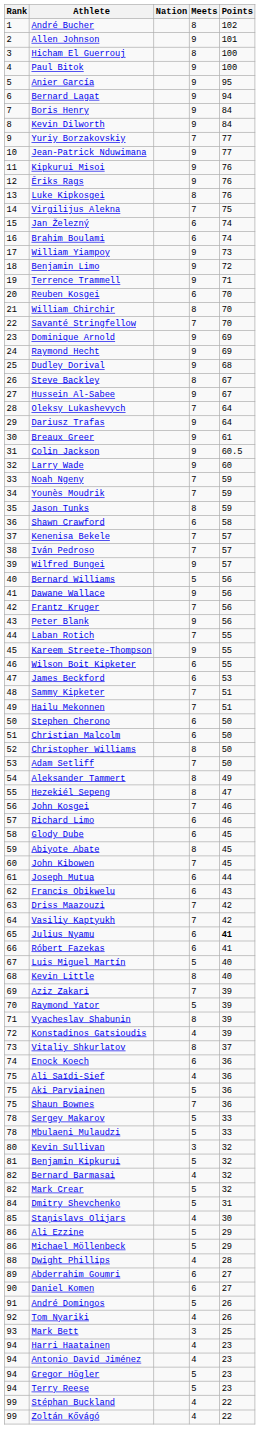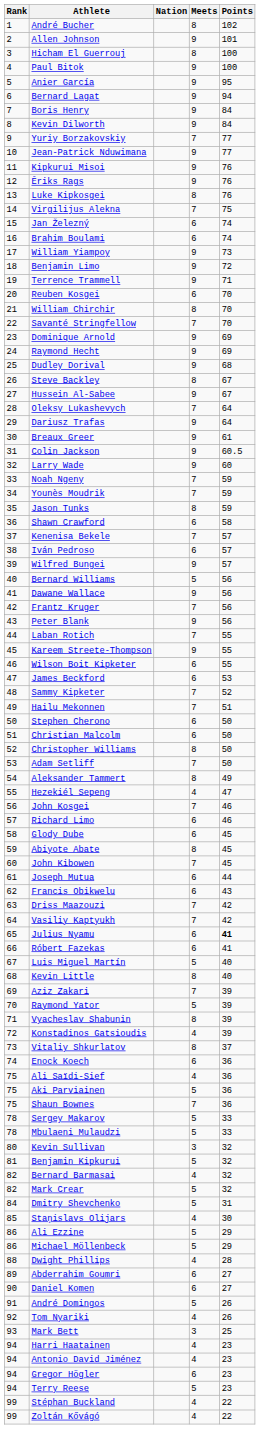 <table class=wikitable>
 <tr>
 <th>Rank</th>
 <th>Athlete</th>
 <th>Nation</th>
 <th>Meets</th>
 <th>Points</th>
 </tr>
 <tr>
 <td>1</td>
 <td><a href='#'>André Bucher</a></td>
 <td></td>
 <td>8</td>
 <td>102</td>
 </tr>
 <tr>
 <td>2</td>
 <td><a href='#'>Allen Johnson</a></td>
 <td></td>
 <td>9</td>
 <td>101</td>
 </tr>
 <tr>
 <td>3</td>
 <td><a href='#'>Hicham El Guerrouj</a></td>
 <td></td>
 <td>8</td>
 <td>100</td>
 </tr>
 <tr>
 <td>4</td>
 <td><a href='#'>Paul Bitok</a></td>
 <td></td>
 <td>9</td>
 <td>100</td>
 </tr>
 <tr>
 <td>5</td>
 <td><a href='#'>Anier García</a></td>
 <td></td>
 <td>9</td>
 <td>95</td>
 </tr>
 <tr>
 <td>6</td>
 <td><a href='#'>Bernard Lagat</a></td>
 <td></td>
 <td>9</td>
 <td>94</td>
 </tr>
 <tr>
 <td>7</td>
 <td><a href='#'>Boris Henry</a></td>
 <td></td>
 <td>9</td>
 <td>84</td>
 </tr>
 <tr>
 <td>8</td>
 <td><a href='#'>Kevin Dilworth</a></td>
 <td></td>
 <td>9</td>
 <td>84</td>
 </tr>
 <tr>
 <td>9</td>
 <td><a href='#'>Yuriy Borzakovskiy</a></td>
 <td></td>
 <td>7</td>
 <td>77</td>
 </tr>
 <tr>
 <td>10</td>
 <td><a href='#'>Jean-Patrick Nduwimana</a></td>
 <td></td>
 <td>9</td>
 <td>77</td>
 </tr>
 <tr>
 <td>11</td>
 <td><a href='#'>Kipkurui Misoi</a></td>
 <td></td>
 <td>9</td>
 <td>76</td>
 </tr>
 <tr>
 <td>12</td>
 <td><a href='#'>Ēriks Rags</a></td>
 <td></td>
 <td>9</td>
 <td>76</td>
 </tr>
 <tr>
 <td>13</td>
 <td><a href='#'>Luke Kipkosgei</a></td>
 <td></td>
 <td>8</td>
 <td>76</td>
 </tr>
 <tr>
 <td>14</td>
 <td><a href='#'>Virgilijus Alekna</a></td>
 <td></td>
 <td>7</td>
 <td>75</td>
 </tr>
 <tr>
 <td>15</td>
 <td><a href='#'>Jan Železný</a></td>
 <td></td>
 <td>6</td>
 <td>74</td>
 </tr>
 <tr>
 <td>16</td>
 <td><a href='#'>Brahim Boulami</a></td>
 <td></td>
 <td>6</td>
 <td>74</td>
 </tr>
 <tr>
 <td>17</td>
 <td><a href='#'>William Yiampoy</a></td>
 <td></td>
 <td>9</td>
 <td>73</td>
 </tr>
 <tr>
 <td>18</td>
 <td><a href='#'>Benjamin Limo</a></td>
 <td></td>
 <td>9</td>
 <td>72</td>
 </tr>
 <tr>
 <td>19</td>
 <td><a href='#'>Terrence Trammell</a></td>
 <td></td>
 <td>9</td>
 <td>71</td>
 </tr>
 <tr>
 <td>20</td>
 <td><a href='#'>Reuben Kosgei</a></td>
 <td></td>
 <td>6</td>
 <td>70</td>
 </tr>
 <tr>
 <td>21</td>
 <td><a href='#'>William Chirchir</a></td>
 <td></td>
 <td>8</td>
 <td>70</td>
 </tr>
 <tr>
 <td>22</td>
 <td><a href='#'>Savanté Stringfellow</a></td>
 <td></td>
 <td>7</td>
 <td>70</td>
 </tr>
 <tr>
 <td>23</td>
 <td><a href='#'>Dominique Arnold</a></td>
 <td></td>
 <td>9</td>
 <td>69</td>
 </tr>
 <tr>
 <td>24</td>
 <td><a href='#'>Raymond Hecht</a></td>
 <td></td>
 <td>9</td>
 <td>69</td>
 </tr>
 <tr>
 <td>25</td>
 <td><a href='#'>Dudley Dorival</a></td>
 <td></td>
 <td>9</td>
 <td>68</td>
 </tr>
 <tr>
 <td>26</td>
 <td><a href='#'>Steve Backley</a></td>
 <td></td>
 <td>8</td>
 <td>67</td>
 </tr>
 <tr>
 <td>27</td>
 <td><a href='#'>Hussein Al-Sabee</a></td>
 <td></td>
 <td>9</td>
 <td>67</td>
 </tr>
 <tr>
 <td>28</td>
 <td><a href='#'>Oleksy Lukashevych</a></td>
 <td></td>
 <td>7</td>
 <td>64</td>
 </tr>
 <tr>
 <td>29</td>
 <td><a href='#'>Dariusz Trafas</a></td>
 <td></td>
 <td>9</td>
 <td>64</td>
 </tr>
 <tr>
 <td>30</td>
 <td><a href='#'>Breaux Greer</a></td>
 <td></td>
 <td>9</td>
 <td>61</td>
 </tr>
 <tr>
 <td>31</td>
 <td><a href='#'>Colin Jackson</a></td>
 <td></td>
 <td>9</td>
 <td>60.5</td>
 </tr>
 <tr>
 <td>32</td>
 <td><a href='#'>Larry Wade</a></td>
 <td></td>
 <td>9</td>
 <td>60</td>
 </tr>
 <tr>
 <td>33</td>
 <td><a href='#'>Noah Ngeny</a></td>
 <td></td>
 <td>7</td>
 <td>59</td>
 </tr>
 <tr>
 <td>34</td>
 <td><a href='#'>Younès Moudrik</a></td>
 <td></td>
 <td>7</td>
 <td>59</td>
 </tr>
 <tr>
 <td>35</td>
 <td><a href='#'>Jason Tunks</a></td>
 <td></td>
 <td>8</td>
 <td>59</td>
 </tr>
 <tr>
 <td>36</td>
 <td><a href='#'>Shawn Crawford</a></td>
 <td></td>
 <td>6</td>
 <td>58</td>
 </tr>
 <tr>
 <td>37</td>
 <td><a href='#'>Kenenisa Bekele</a></td>
 <td></td>
 <td>7</td>
 <td>57</td>
 </tr>
 <tr>
 <td>38</td>
 <td><a href='#'>Iván Pedroso</a></td>
 <td></td>
-<td>7</td>
+<td>6</td>
 <td>57</td>
 </tr>
 <tr>
 <td>39</td>
 <td><a href='#'>Wilfred Bungei</a></td>
 <td></td>
 <td>9</td>
 <td>57</td>
 </tr>
 <tr>
 <td>40</td>
 <td><a href='#'>Bernard Williams</a></td>
 <td></td>
 <td>5</td>
 <td>56</td>
 </tr>
 <tr>
 <td>41</td>
 <td><a href='#'>Dawane Wallace</a></td>
 <td></td>
 <td>9</td>
 <td>56</td>
 </tr>
 <tr>
 <td>42</td>
 <td><a href='#'>Frantz Kruger</a></td>
 <td></td>
 <td>7</td>
 <td>56</td>
 </tr>
 <tr>
 <td>43</td>
 <td><a href='#'>Peter Blank</a></td>
 <td></td>
 <td>9</td>
 <td>56</td>
 </tr>
 <tr>
 <td>44</td>
 <td><a href='#'>Laban Rotich</a></td>
 <td></td>
 <td>7</td>
 <td>55</td>
 </tr>
 <tr>
 <td>45</td>
 <td><a href='#'>Kareem Streete-Thompson</a></td>
 <td></td>
 <td>9</td>
 <td>55</td>
 </tr>
 <tr>
 <td>46</td>
 <td><a href='#'>Wilson Boit Kipketer</a></td>
 <td></td>
 <td>6</td>
 <td>55</td>
 </tr>
 <tr>
 <td>47</td>
 <td><a href='#'>James Beckford</a></td>
 <td></td>
 <td>6</td>
 <td>53</td>
 </tr>
 <tr>
 <td>48</td>
 <td><a href='#'>Sammy Kipketer</a></td>
 <td></td>
 <td>7</td>
-<td>51</td>
+<td>52</td>
 </tr>
 <tr>
 <td>49</td>
 <td><a href='#'>Hailu Mekonnen</a></td>
 <td></td>
 <td>7</td>
 <td>51</td>
 </tr>
 <tr>
 <td>50</td>
 <td><a href='#'>Stephen Cherono</a></td>
 <td></td>
 <td>6</td>
 <td>50</td>
 </tr>
 <tr>
 <td>51</td>
 <td><a href='#'>Christian Malcolm</a></td>
 <td></td>
 <td>6</td>
 <td>50</td>
 </tr>
 <tr>
 <td>52</td>
 <td><a href='#'>Christopher Williams</a></td>
 <td></td>
 <td>8</td>
 <td>50</td>
 </tr>
 <tr>
 <td>53</td>
 <td><a href='#'>Adam Setliff</a></td>
 <td></td>
 <td>7</td>
 <td>50</td>
 </tr>
 <tr>
 <td>54</td>
 <td><a href='#'>Aleksander Tammert</a></td>
 <td></td>
 <td>8</td>
 <td>49</td>
 </tr>
 <tr>
 <td>55</td>
 <td><a href='#'>Hezekiél Sepeng</a></td>
 <td></td>
-<td>8</td>
+<td>4</td>
 <td>47</td>
 </tr>
 <tr>
 <td>56</td>
 <td><a href='#'>John Kosgei</a></td>
 <td></td>
 <td>7</td>
 <td>46</td>
 </tr>
 <tr>
 <td>57</td>
 <td><a href='#'>Richard Limo</a></td>
 <td></td>
 <td>6</td>
 <td>46</td>
 </tr>
 <tr>
 <td>58</td>
 <td><a href='#'>Glody Dube</a></td>
 <td></td>
 <td>6</td>
 <td>45</td>
 </tr>
 <tr>
 <td>59</td>
 <td><a href='#'>Abiyote Abate</a></td>
 <td></td>
 <td>8</td>
 <td>45</td>
 </tr>
 <tr>
 <td>60</td>
 <td><a href='#'>John Kibowen</a></td>
 <td></td>
 <td>7</td>
 <td>45</td>
 </tr>
 <tr>
 <td>61</td>
 <td><a href='#'>Joseph Mutua</a></td>
 <td></td>
 <td>6</td>
 <td>44</td>
 </tr>
 <tr>
 <td>62</td>
 <td><a href='#'>Francis Obikwelu</a></td>
 <td></td>
 <td>6</td>
 <td>43</td>
 </tr>
 <tr>
 <td>63</td>
 <td><a href='#'>Driss Maazouzi</a></td>
 <td></td>
 <td>7</td>
 <td>42</td>
 </tr>
 <tr>
 <td>64</td>
 <td><a href='#'>Vasiliy Kaptyukh</a></td>
 <td></td>
 <td>7</td>
 <td>42</td>
 </tr>
 <tr>
 <td>65</td>
 <td><a href='#'>Julius Nyamu</a></td>
 <td></td>
 <td>6</td>
 <td><strong>41</strong></td>
 </tr>
 <tr>
 <td>66</td>
 <td><a href='#'>Róbert Fazekas</a></td>
 <td></td>
 <td>6</td>
 <td>41</td>
 </tr>
 <tr>
 <td>67</td>
 <td><a href='#'>Luis Miguel Martín</a></td>
 <td></td>
 <td>5</td>
 <td>40</td>
 </tr>
 <tr>
 <td>68</td>
 <td><a href='#'>Kevin Little</a></td>
 <td></td>
 <td>8</td>
 <td>40</td>
 </tr>
 <tr>
 <td>69</td>
 <td><a href='#'>Aziz Zakari</a></td>
 <td></td>
 <td>7</td>
 <td>39</td>
 </tr>
 <tr>
 <td>70</td>
 <td><a href='#'>Raymond Yator</a></td>
 <td></td>
 <td>5</td>
 <td>39</td>
 </tr>
 <tr>
 <td>71</td>
 <td><a href='#'>Vyacheslav Shabunin</a></td>
 <td></td>
 <td>8</td>
 <td>39</td>
 </tr>
 <tr>
 <td>72</td>
 <td><a href='#'>Konstadinos Gatsioudis</a></td>
 <td></td>
 <td>4</td>
 <td>39</td>
 </tr>
 <tr>
 <td>73</td>
 <td><a href='#'>Vitaliy Shkurlatov</a></td>
 <td></td>
 <td>8</td>
 <td>37</td>
 </tr>
 <tr>
 <td>74</td>
 <td><a href='#'>Enock Koech</a></td>
 <td></td>
 <td>6</td>
 <td>36</td>
 </tr>
 <tr>
 <td>75</td>
 <td><a href='#'>Ali Saïdi-Sief</a></td>
 <td></td>
 <td>4</td>
 <td>36</td>
 </tr>
 <tr>
 <td>75</td>
 <td><a href='#'>Aki Parviainen</a></td>
 <td></td>
 <td>5</td>
 <td>36</td>
 </tr>
 <tr>
 <td>75</td>
 <td><a href='#'>Shaun Bownes</a></td>
 <td></td>
 <td>7</td>
 <td>36</td>
 </tr>
 <tr>
 <td>78</td>
 <td><a href='#'>Sergey Makarov</a></td>
 <td></td>
 <td>5</td>
 <td>33</td>
 </tr>
 <tr>
 <td>78</td>
 <td><a href='#'>Mbulaeni Mulaudzi</a></td>
 <td></td>
 <td>5</td>
 <td>33</td>
 </tr>
 <tr>
 <td>80</td>
 <td><a href='#'>Kevin Sullivan</a></td>
 <td></td>
 <td>3</td>
 <td>32</td>
 </tr>
 <tr>
 <td>81</td>
 <td><a href='#'>Benjamin Kipkurui</a></td>
 <td></td>
 <td>5</td>
 <td>32</td>
 </tr>
 <tr>
 <td>82</td>
 <td><a href='#'>Bernard Barmasai</a></td>
 <td></td>
 <td>4</td>
 <td>32</td>
 </tr>
 <tr>
 <td>82</td>
 <td><a href='#'>Mark Crear</a></td>
 <td></td>
 <td>5</td>
 <td>32</td>
 </tr>
 <tr>
 <td>84</td>
 <td><a href='#'>Dmitry Shevchenko</a></td>
 <td></td>
 <td>5</td>
 <td>31</td>
 </tr>
 <tr>
 <td>85</td>
 <td><a href='#'>Staņislavs Olijars</a></td>
 <td></td>
 <td>4</td>
 <td>30</td>
 </tr>
 <tr>
 <td>86</td>
 <td><a href='#'>Ali Ezzine</a></td>
 <td></td>
 <td>5</td>
 <td>29</td>
 </tr>
 <tr>
 <td>86</td>
 <td><a href='#'>Michael Möllenbeck</a></td>
 <td></td>
 <td>5</td>
 <td>29</td>
 </tr>
 <tr>
 <td>88</td>
 <td><a href='#'>Dwight Phillips</a></td>
 <td></td>
 <td>4</td>
 <td>28</td>
 </tr>
 <tr>
 <td>89</td>
 <td><a href='#'>Abderrahim Goumri</a></td>
 <td></td>
 <td>6</td>
 <td>27</td>
 </tr>
 <tr>
 <td>90</td>
 <td><a href='#'>Daniel Komen</a></td>
 <td></td>
 <td>6</td>
 <td>27</td>
 </tr>
 <tr>
 <td>91</td>
 <td><a href='#'>André Domingos</a></td>
 <td></td>
 <td>5</td>
 <td>26</td>
 </tr>
 <tr>
 <td>92</td>
 <td><a href='#'>Tom Nyariki</a></td>
 <td></td>
 <td>4</td>
 <td>26</td>
 </tr>
 <tr>
 <td>93</td>
 <td><a href='#'>Mark Bett</a></td>
 <td></td>
 <td>3</td>
 <td>25</td>
 </tr>
 <tr>
 <td>94</td>
 <td><a href='#'>Harri Haatainen</a></td>
 <td></td>
 <td>4</td>
 <td>23</td>
 </tr>
 <tr>
 <td>94</td>
 <td><a href='#'>Antonio David Jiménez</a></td>
 <td></td>
 <td>4</td>
 <td>23</td>
 </tr>
 <tr>
 <td>94</td>
 <td><a href='#'>Gregor Högler</a></td>
 <td></td>
-<td>5</td>
+<td>6</td>
 <td>23</td>
 </tr>
 <tr>
 <td>94</td>
 <td><a href='#'>Terry Reese</a></td>
 <td></td>
 <td>5</td>
 <td>23</td>
 </tr>
 <tr>
 <td>99</td>
 <td><a href='#'>Stéphan Buckland</a></td>
 <td></td>
 <td>4</td>
 <td>22</td>
 </tr>
 <tr>
 <td>99</td>
 <td><a href='#'>Zoltán Kővágó</a></td>
 <td></td>
 <td>4</td>
 <td>22</td>
 </tr>
 </table>
